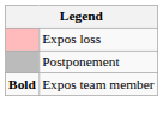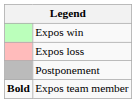 <table class="wikitable" style="font-size:90%">
 <tr>
 <th colspan="2">Legend</th>
+</tr>
+<tr>
+<td style="background:#bfb;"> </td>
+<td>Expos win</td>
 </tr>
 <tr>
 <td style="background:#fbb;"> </td>
 <td>Expos loss</td>
 </tr>
 <tr>
 <td style="background:#bbb;"> </td>
 <td>Postponement</td>
 </tr>
 <tr>
 <td><strong>Bold</strong></td>
 <td>Expos team member</td>
 </tr>
 </table>
